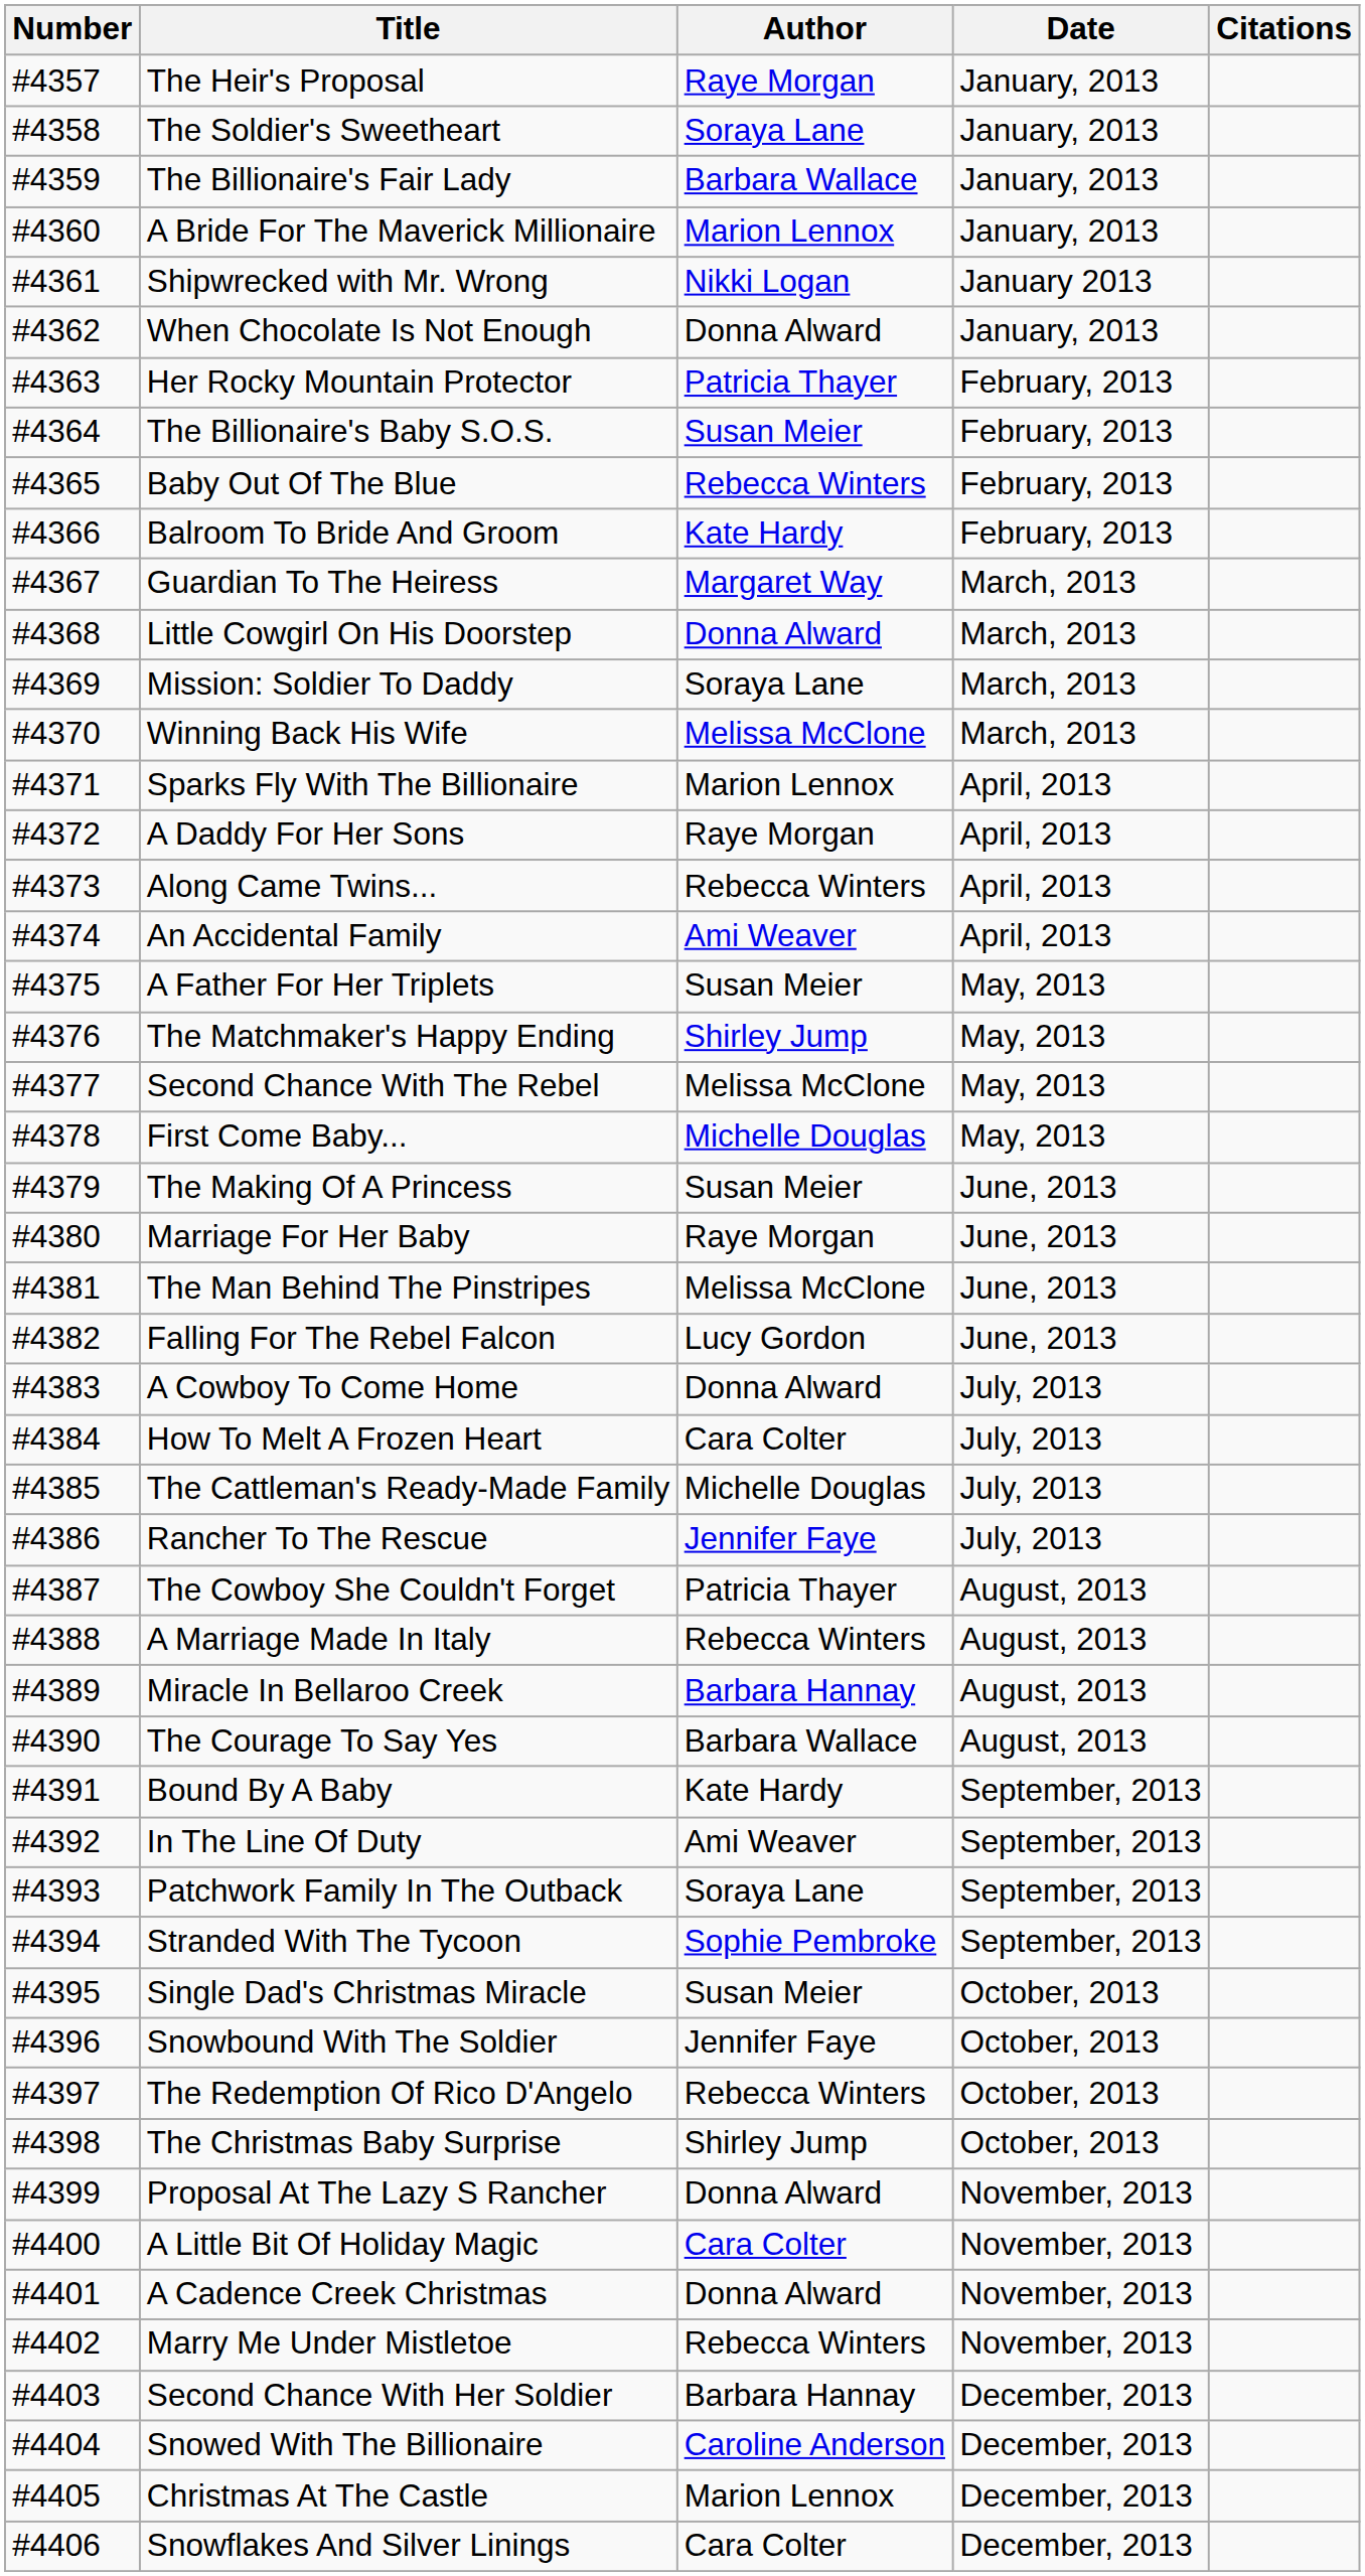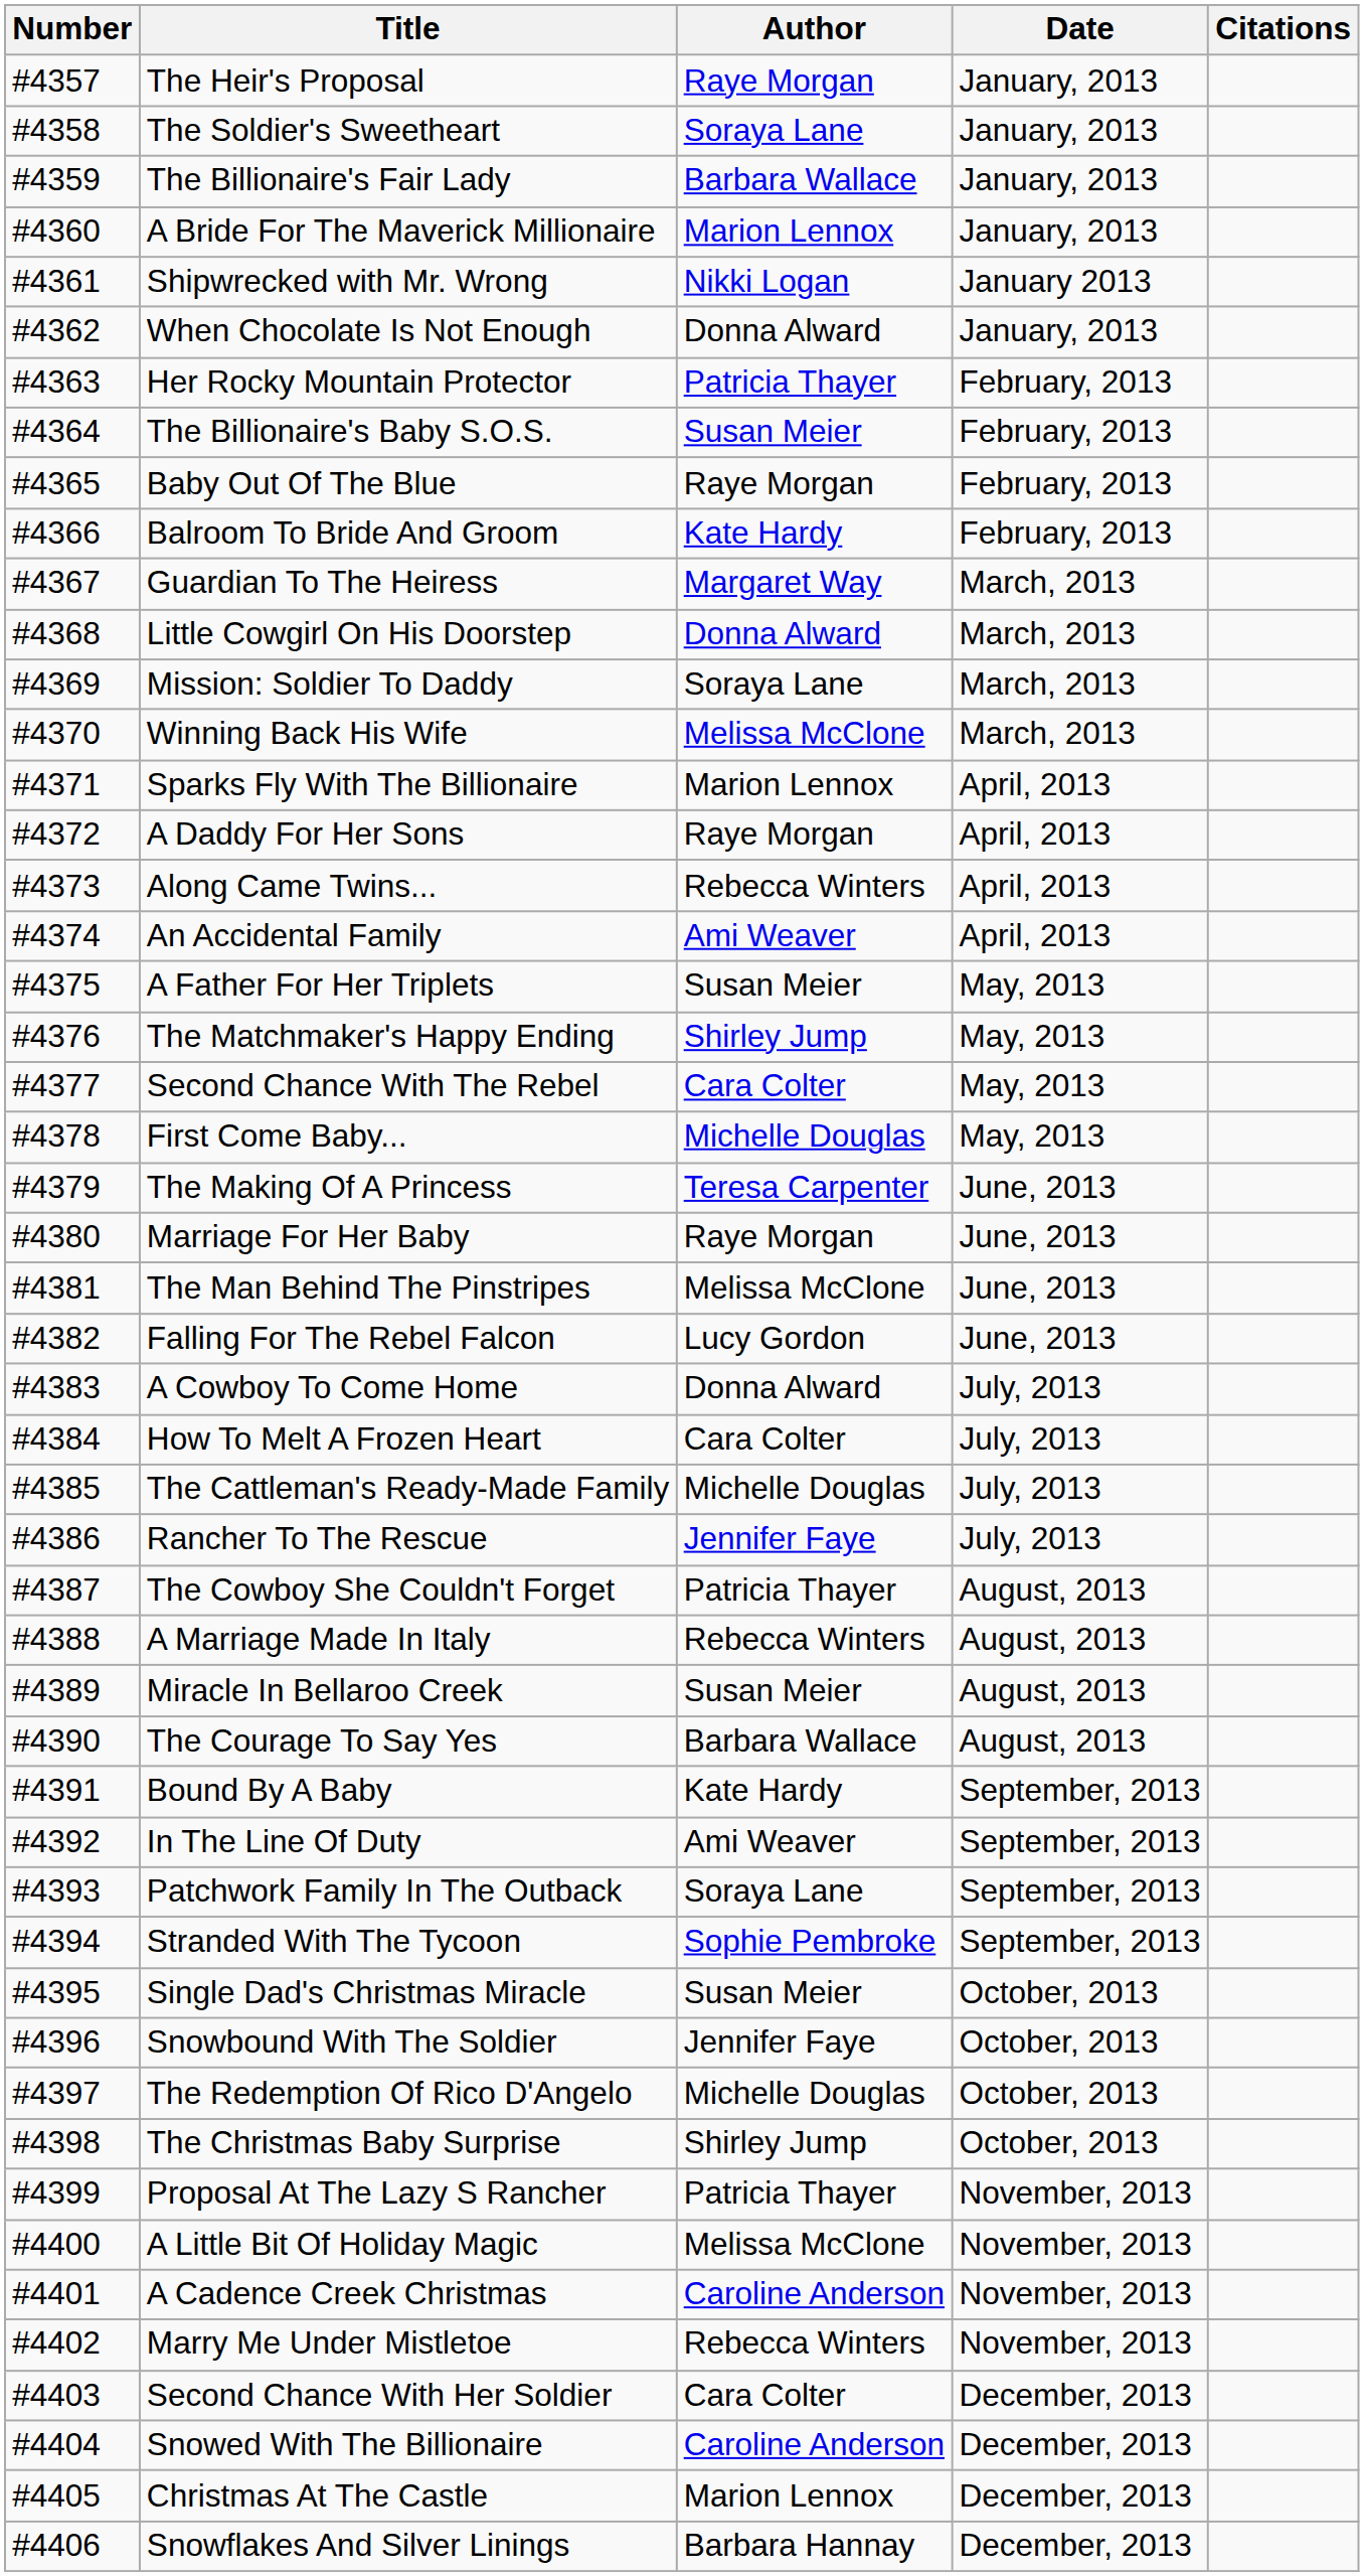 <table class="wikitable sortable">
 <tr>
 <th>Number</th>
 <th>Title</th>
 <th>Author</th>
 <th>Date</th>
 <th>Citations</th>
 </tr>
 <tr>
 <td>#4357</td>
 <td>The Heir's Proposal</td>
 <td><a href='#'>Raye Morgan</a></td>
 <td>January, 2013</td>
 <td></td>
 </tr>
 <tr>
 <td>#4358</td>
 <td>The Soldier's Sweetheart</td>
 <td><a href='#'>Soraya Lane</a></td>
 <td>January, 2013</td>
 <td></td>
 </tr>
 <tr>
 <td>#4359</td>
 <td>The Billionaire's Fair Lady</td>
 <td><a href='#'>Barbara Wallace</a></td>
 <td>January, 2013</td>
 <td></td>
 </tr>
 <tr>
 <td>#4360</td>
 <td>A Bride For The Maverick Millionaire</td>
 <td><a href='#'>Marion Lennox</a></td>
 <td>January, 2013</td>
 <td></td>
 </tr>
 <tr>
 <td>#4361</td>
 <td>Shipwrecked with Mr. Wrong</td>
 <td><a href='#'>Nikki Logan</a></td>
 <td>January 2013</td>
 <td></td>
 </tr>
 <tr>
 <td>#4362</td>
 <td>When Chocolate Is Not Enough</td>
 <td>Donna Alward</td>
 <td>January, 2013</td>
 <td></td>
 </tr>
 <tr>
 <td>#4363</td>
 <td>Her Rocky Mountain Protector</td>
 <td><a href='#'>Patricia Thayer</a></td>
 <td>February, 2013</td>
 <td></td>
 </tr>
 <tr>
 <td>#4364</td>
 <td>The Billionaire's Baby S.O.S.</td>
 <td><a href='#'>Susan Meier</a></td>
 <td>February, 2013</td>
 <td></td>
 </tr>
 <tr>
 <td>#4365</td>
 <td>Baby Out Of The Blue</td>
-<td><a href='#'>Rebecca Winters</a></td>
+<td>Raye Morgan</td>
 <td>February, 2013</td>
 <td></td>
 </tr>
 <tr>
 <td>#4366</td>
 <td>Balroom To Bride And Groom</td>
 <td><a href='#'>Kate Hardy</a></td>
 <td>February, 2013</td>
 <td></td>
 </tr>
 <tr>
 <td>#4367</td>
 <td>Guardian To The Heiress</td>
 <td><a href='#'>Margaret Way</a></td>
 <td>March, 2013</td>
 <td></td>
 </tr>
 <tr>
 <td>#4368</td>
 <td>Little Cowgirl On His Doorstep</td>
 <td><a href='#'>Donna Alward</a></td>
 <td>March, 2013</td>
 <td></td>
 </tr>
 <tr>
 <td>#4369</td>
 <td>Mission: Soldier To Daddy</td>
 <td>Soraya Lane</td>
 <td>March, 2013</td>
 <td></td>
 </tr>
 <tr>
 <td>#4370</td>
 <td>Winning Back His Wife</td>
 <td><a href='#'>Melissa McClone</a></td>
 <td>March, 2013</td>
 <td></td>
 </tr>
 <tr>
 <td>#4371</td>
 <td>Sparks Fly With The Billionaire</td>
 <td>Marion Lennox</td>
 <td>April, 2013</td>
 <td></td>
 </tr>
 <tr>
 <td>#4372</td>
 <td>A Daddy For Her Sons</td>
 <td>Raye Morgan</td>
 <td>April, 2013</td>
 <td></td>
 </tr>
 <tr>
 <td>#4373</td>
 <td>Along Came Twins...</td>
 <td>Rebecca Winters</td>
 <td>April, 2013</td>
 <td></td>
 </tr>
 <tr>
 <td>#4374</td>
 <td>An Accidental Family</td>
 <td><a href='#'>Ami Weaver</a></td>
 <td>April, 2013</td>
 <td></td>
 </tr>
 <tr>
 <td>#4375</td>
 <td>A Father For Her Triplets</td>
 <td>Susan Meier</td>
 <td>May, 2013</td>
 <td></td>
 </tr>
 <tr>
 <td>#4376</td>
 <td>The Matchmaker's Happy Ending</td>
 <td><a href='#'>Shirley Jump</a></td>
 <td>May, 2013</td>
 <td></td>
 </tr>
 <tr>
 <td>#4377</td>
 <td>Second Chance With The Rebel</td>
-<td>Melissa McClone</td>
+<td><a href='#'>Cara Colter</a></td>
 <td>May, 2013</td>
 <td></td>
 </tr>
 <tr>
 <td>#4378</td>
 <td>First Come Baby...</td>
 <td><a href='#'>Michelle Douglas</a></td>
 <td>May, 2013</td>
 <td></td>
 </tr>
 <tr>
 <td>#4379</td>
 <td>The Making Of A Princess</td>
-<td>Susan Meier</td>
+<td><a href='#'>Teresa Carpenter</a></td>
 <td>June, 2013</td>
 <td></td>
 </tr>
 <tr>
 <td>#4380</td>
 <td>Marriage For Her Baby</td>
 <td>Raye Morgan</td>
 <td>June, 2013</td>
 <td></td>
 </tr>
 <tr>
 <td>#4381</td>
 <td>The Man Behind The Pinstripes</td>
 <td>Melissa McClone</td>
 <td>June, 2013</td>
 <td></td>
 </tr>
 <tr>
 <td>#4382</td>
 <td>Falling For The Rebel Falcon</td>
 <td>Lucy Gordon</td>
 <td>June, 2013</td>
 <td></td>
 </tr>
 <tr>
 <td>#4383</td>
 <td>A Cowboy To Come Home</td>
 <td>Donna Alward</td>
 <td>July, 2013</td>
 <td></td>
 </tr>
 <tr>
 <td>#4384</td>
 <td>How To Melt A Frozen Heart</td>
 <td>Cara Colter</td>
 <td>July, 2013</td>
 <td></td>
 </tr>
 <tr>
 <td>#4385</td>
 <td>The Cattleman's Ready-Made Family</td>
 <td>Michelle Douglas</td>
 <td>July, 2013</td>
 <td></td>
 </tr>
 <tr>
 <td>#4386</td>
 <td>Rancher To The Rescue</td>
 <td><a href='#'>Jennifer Faye</a></td>
 <td>July, 2013</td>
 <td></td>
 </tr>
 <tr>
 <td>#4387</td>
 <td>The Cowboy She Couldn't Forget</td>
 <td>Patricia Thayer</td>
 <td>August, 2013</td>
 <td></td>
 </tr>
 <tr>
 <td>#4388</td>
 <td>A Marriage Made In Italy</td>
 <td>Rebecca Winters</td>
 <td>August, 2013</td>
 <td></td>
 </tr>
 <tr>
 <td>#4389</td>
 <td>Miracle In Bellaroo Creek</td>
-<td><a href='#'>Barbara Hannay</a></td>
+<td>Susan Meier</td>
 <td>August, 2013</td>
 <td></td>
 </tr>
 <tr>
 <td>#4390</td>
 <td>The Courage To Say Yes</td>
 <td>Barbara Wallace</td>
 <td>August, 2013</td>
 <td></td>
 </tr>
 <tr>
 <td>#4391</td>
 <td>Bound By A Baby</td>
 <td>Kate Hardy</td>
 <td>September, 2013</td>
 <td></td>
 </tr>
 <tr>
 <td>#4392</td>
 <td>In The Line Of Duty</td>
 <td>Ami Weaver</td>
 <td>September, 2013</td>
 <td></td>
 </tr>
 <tr>
 <td>#4393</td>
 <td>Patchwork Family In The Outback</td>
 <td>Soraya Lane</td>
 <td>September, 2013</td>
 <td></td>
 </tr>
 <tr>
 <td>#4394</td>
 <td>Stranded With The Tycoon</td>
 <td><a href='#'>Sophie Pembroke</a></td>
 <td>September, 2013</td>
 <td></td>
 </tr>
 <tr>
 <td>#4395</td>
 <td>Single Dad's Christmas Miracle</td>
 <td>Susan Meier</td>
 <td>October, 2013</td>
 <td></td>
 </tr>
 <tr>
 <td>#4396</td>
 <td>Snowbound With The Soldier</td>
 <td>Jennifer Faye</td>
 <td>October, 2013</td>
 <td></td>
 </tr>
 <tr>
 <td>#4397</td>
 <td>The Redemption Of Rico D'Angelo</td>
-<td>Rebecca Winters</td>
+<td>Michelle Douglas</td>
 <td>October, 2013</td>
 <td></td>
 </tr>
 <tr>
 <td>#4398</td>
 <td>The Christmas Baby Surprise</td>
 <td>Shirley Jump</td>
 <td>October, 2013</td>
 <td></td>
 </tr>
 <tr>
 <td>#4399</td>
 <td>Proposal At The Lazy S Rancher</td>
-<td>Donna Alward</td>
+<td>Patricia Thayer</td>
 <td>November, 2013</td>
 <td></td>
 </tr>
 <tr>
 <td>#4400</td>
 <td>A Little Bit Of Holiday Magic</td>
-<td><a href='#'>Cara Colter</a></td>
+<td>Melissa McClone</td>
 <td>November, 2013</td>
 <td></td>
 </tr>
 <tr>
 <td>#4401</td>
 <td>A Cadence Creek Christmas</td>
-<td>Donna Alward</td>
+<td><a href='#'>Caroline Anderson</a></td>
 <td>November, 2013</td>
 <td></td>
 </tr>
 <tr>
 <td>#4402</td>
 <td>Marry Me Under Mistletoe</td>
 <td>Rebecca Winters</td>
 <td>November, 2013</td>
 <td></td>
 </tr>
 <tr>
 <td>#4403</td>
 <td>Second Chance With Her Soldier</td>
-<td>Barbara Hannay</td>
+<td>Cara Colter</td>
 <td>December, 2013</td>
 <td></td>
 </tr>
 <tr>
 <td>#4404</td>
 <td>Snowed With The Billionaire</td>
 <td><a href='#'>Caroline Anderson</a></td>
 <td>December, 2013</td>
 <td></td>
 </tr>
 <tr>
 <td>#4405</td>
 <td>Christmas At The Castle</td>
 <td>Marion Lennox</td>
 <td>December, 2013</td>
 <td></td>
 </tr>
 <tr>
 <td>#4406</td>
 <td>Snowflakes And Silver Linings</td>
-<td>Cara Colter</td>
+<td>Barbara Hannay</td>
 <td>December, 2013</td>
 <td></td>
 </tr>
 </table>
